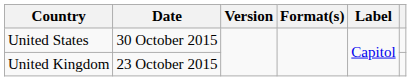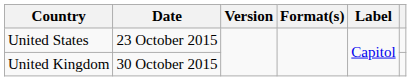 <table class="wikitable plainrowheaders">
 <tr>
 <th scope="col">Country</th>
 <th scope="col">Date</th>
 <th scope="col">Version</th>
 <th scope="col">Format(s)</th>
 <th scope="col">Label</th>
 <th scope="col"></th>
 </tr>
 <tr>
 <td>United States</td>
-<td>30 October 2015</td>
+<td>23 October 2015</td>
 <td rowspan="2"></td>
 <td rowspan="2"></td>
 <td rowspan="2"><a href='#'>Capitol</a></td>
 <td></td>
 </tr>
 <tr>
 <td>United Kingdom</td>
-<td>23 October 2015</td>
+<td>30 October 2015</td>
 <td></td>
 </tr>
 </table>
